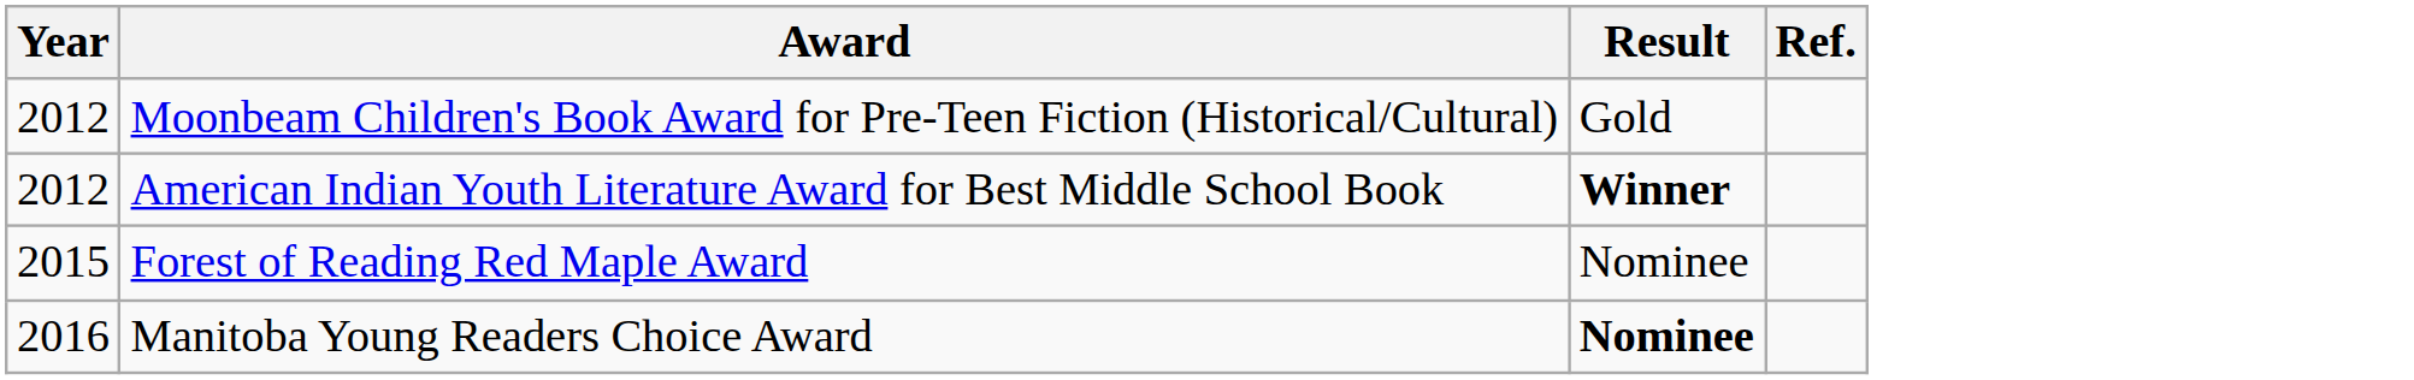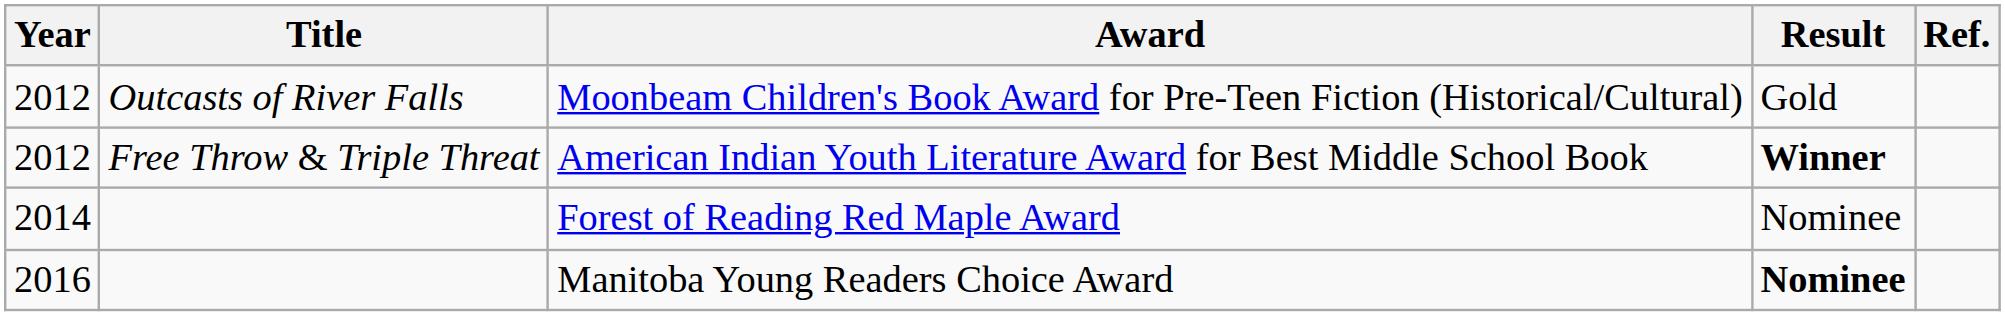 <table class="wikitable">
 <tr>
 <th>Year</th>
+<th>Title</th>
 <th>Award</th>
 <th>Result</th>
 <th>Ref.</th>
 </tr>
 <tr>
 <td>2012</td>
+<td><em>Outcasts of River Falls</em></td>
 <td><a href='#'>Moonbeam Children's Book Award</a> for Pre-Teen Fiction (Historical/Cultural)</td>
 <td>Gold</td>
 <td></td>
 </tr>
 <tr>
 <td>2012</td>
+<td><em>Free Throw</em> & <em>Triple Threat</em></td>
 <td><a href='#'>American Indian Youth Literature Award</a> for Best Middle School Book</td>
 <td><strong>Winner</strong></td>
 <td></td>
 </tr>
 <tr>
-<td>2015</td>
+<td>2014</td>
+<td></td>
 <td><a href='#'>Forest of Reading Red Maple Award</a></td>
 <td>Nominee</td>
 <td></td>
 </tr>
 <tr>
 <td>2016</td>
+<td></td>
 <td>Manitoba Young Readers Choice Award</td>
 <td><strong>Nominee</strong></td>
 <td></td>
 </tr>
 </table>
